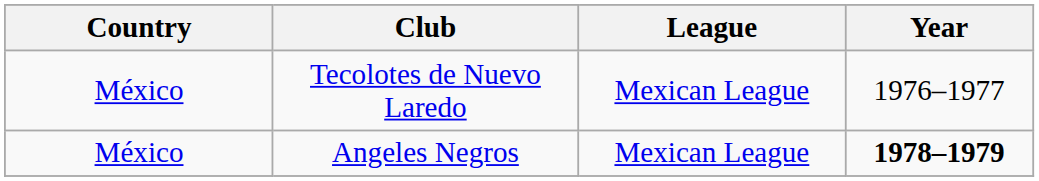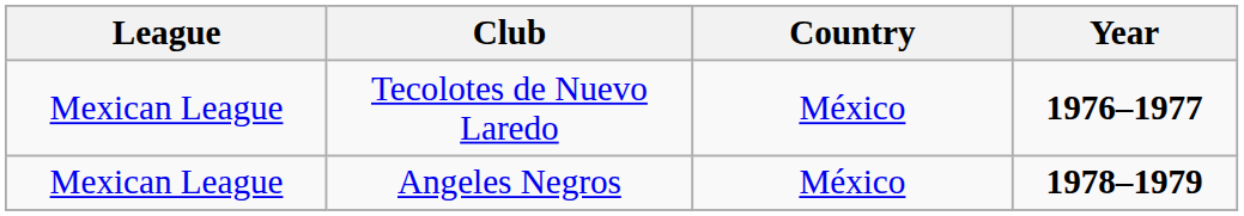 <table class="wikitable">
 <tr>
+<th width="140">League</th>
+<th width="160">Club</th>
 <th width="140">Country</th>
-<th width="160">Club</th>
-<th width="140">League</th>
 <th width="95">Year</th>
 </tr>
 <tr align=center>
+<td><a href='#'>Mexican League</a></td>
+<td><a href='#'>Tecolotes de Nuevo Laredo</a></td>
 <td> <a href='#'>México</a></td>
-<td><a href='#'>Tecolotes de Nuevo Laredo</a></td>
-<td><a href='#'>Mexican League</a></td>
-<td>1976–1977</td>
+<td><strong>1976–1977</strong></td>
 </tr>
 <tr align=center>
+<td><a href='#'>Mexican League</a></td>
+<td><a href='#'>Angeles Negros</a></td>
 <td> <a href='#'>México</a></td>
-<td><a href='#'>Angeles Negros</a></td>
-<td><a href='#'>Mexican League</a></td>
 <td><strong>1978–1979</strong></td>
 </tr>
 </table>
